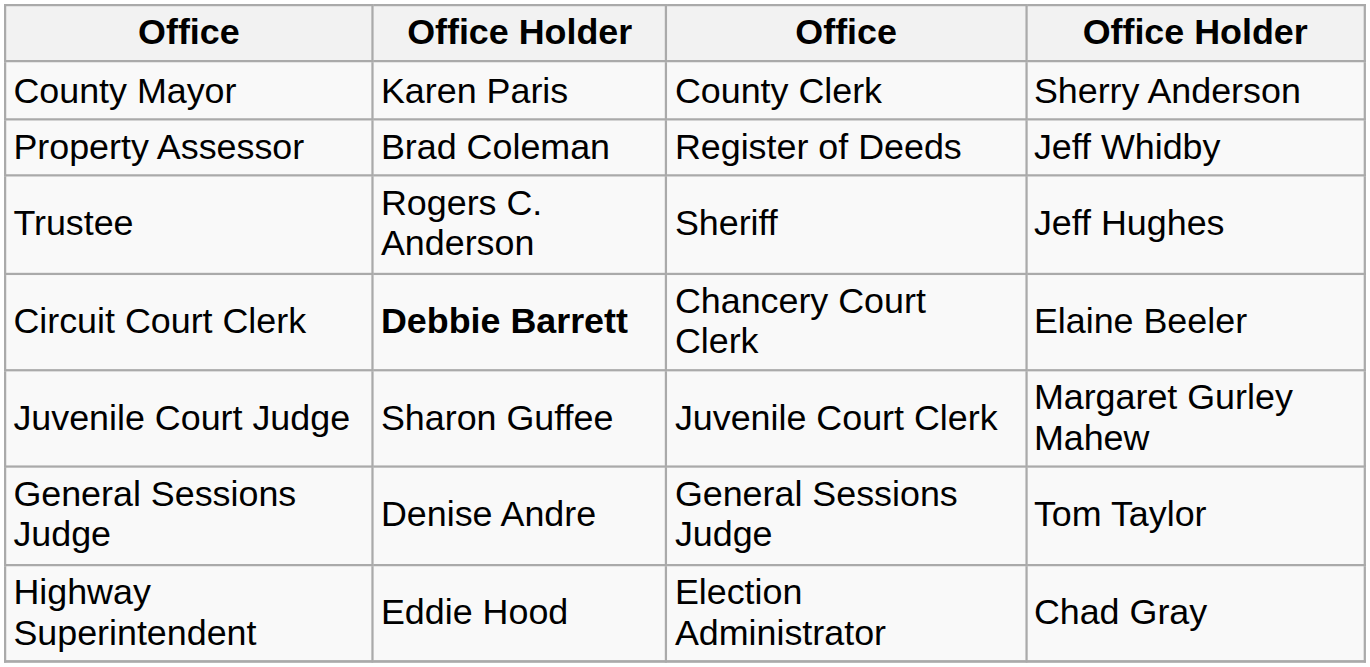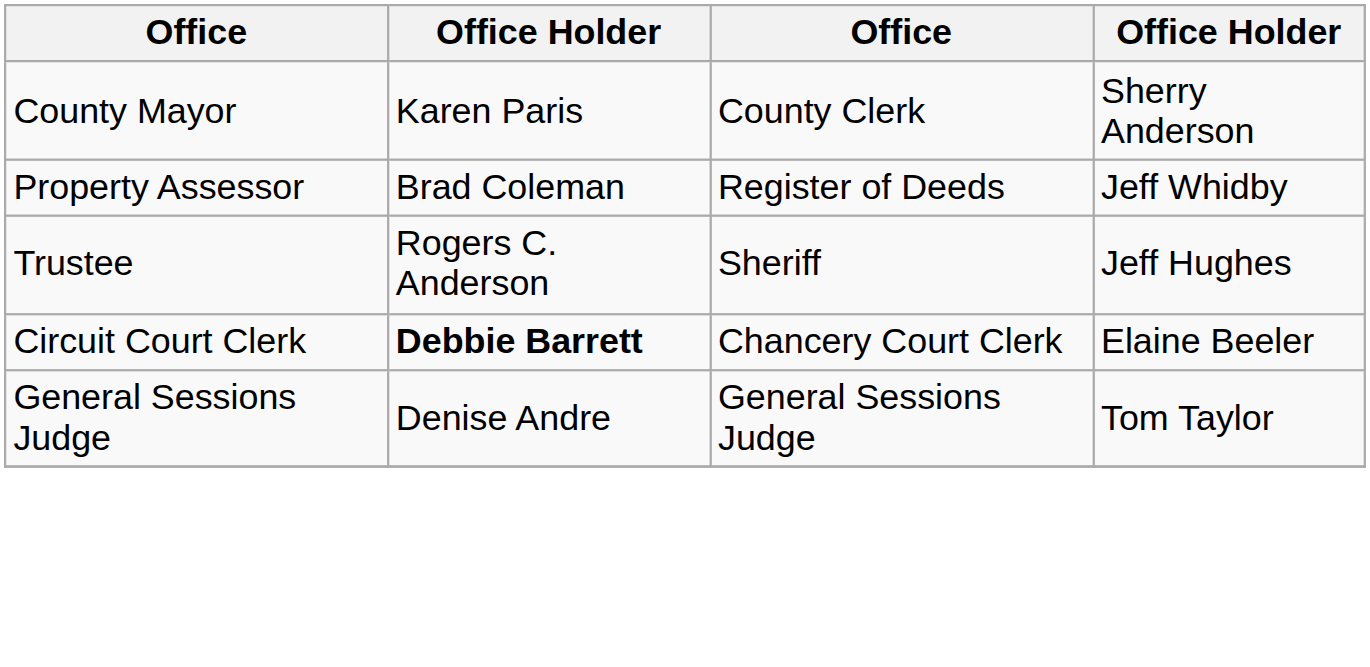 <table class="wikitable">
 <tr>
 <th>Office</th>
 <th>Office Holder</th>
 <th>Office</th>
 <th>Office Holder</th>
 </tr>
 <tr>
 <td>County Mayor</td>
 <td>Karen Paris</td>
 <td>County Clerk</td>
 <td>Sherry Anderson</td>
 </tr>
 <tr>
 <td>Property Assessor</td>
 <td>Brad Coleman</td>
 <td>Register of Deeds</td>
 <td>Jeff Whidby</td>
 </tr>
 <tr>
 <td>Trustee</td>
 <td>Rogers C. Anderson</td>
 <td>Sheriff</td>
 <td>Jeff Hughes</td>
 </tr>
 <tr>
 <td>Circuit Court Clerk</td>
 <td><strong>Debbie Barrett</strong></td>
 <td>Chancery Court Clerk</td>
 <td>Elaine Beeler</td>
 </tr>
 <tr>
-<td>Juvenile Court Judge</td>
-<td>Sharon Guffee</td>
-<td>Juvenile Court Clerk</td>
-<td>Margaret Gurley Mahew</td>
-</tr>
-<tr>
 <td>General Sessions Judge</td>
 <td>Denise Andre</td>
 <td>General Sessions Judge</td>
 <td>Tom Taylor</td>
 </tr>
 <tr>
-<td>Highway Superintendent</td>
-<td>Eddie Hood</td>
-<td>Election Administrator</td>
-<td>Chad Gray</td>
-</tr>
-<tr>
 </tr>
 </table>
